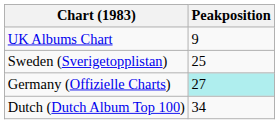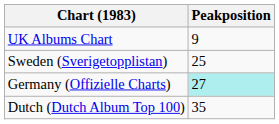 <table class="wikitable">
 <tr>
 <th>Chart (1983)</th>
 <th>Peakposition</th>
 </tr>
 <tr>
 <td><a href='#'>UK Albums Chart</a></td>
 <td>9</td>
 </tr>
 <tr>
 <td>Sweden  (<a href='#'>Sverigetopplistan</a>)</td>
 <td>25</td>
 </tr>
 <tr>
 <td>Germany  (<a href='#'>Offizielle Charts</a>)</td>
 <td style="background: paleturquoise;">27</td>
 </tr>
 <tr>
 <td>Dutch (<a href='#'>Dutch Album Top 100</a>)</td>
-<td>34</td>
+<td>35</td>
 </tr>
 </table>
